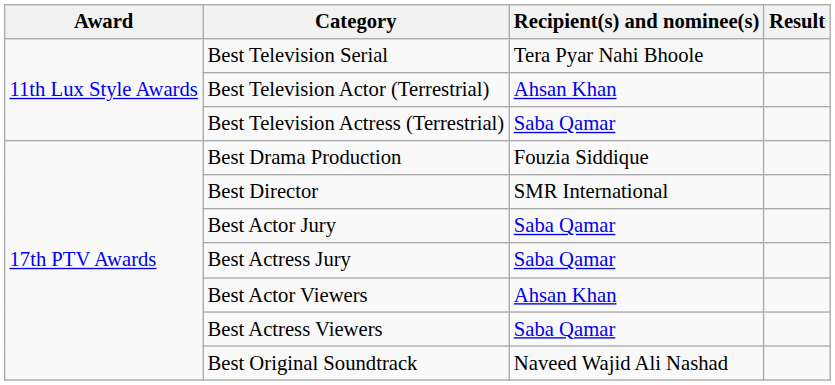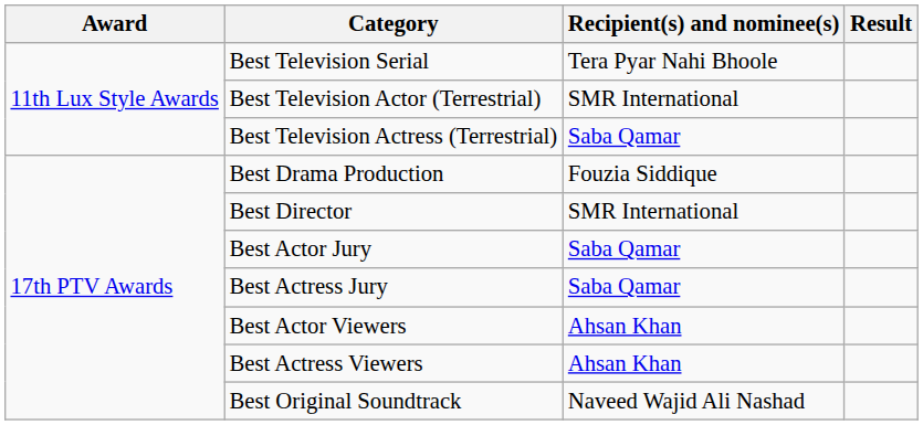 <table class="wikitable plainrowheaders sortable" style="font-size: 95%;">
 <tr>
 <th scope="col">Award</th>
 <th scope="col">Category</th>
 <th scope="col">Recipient(s) and nominee(s)</th>
 <th scope="col">Result</th>
 </tr>
 <tr>
 <td rowspan="3"><a href='#'>11th Lux Style Awards</a></td>
 <td>Best Television Serial</td>
 <td>Tera Pyar Nahi Bhoole</td>
 <td></td>
 </tr>
 <tr>
 <td>Best Television Actor (Terrestrial)</td>
-<td><a href='#'>Ahsan Khan</a></td>
+<td>SMR International</td>
 <td></td>
 </tr>
 <tr>
 <td>Best Television Actress (Terrestrial)</td>
 <td><a href='#'>Saba Qamar</a></td>
 <td></td>
 </tr>
 <tr>
 <td rowspan="7"><a href='#'>17th PTV Awards</a></td>
 <td>Best Drama Production</td>
 <td>Fouzia Siddique</td>
 <td></td>
 </tr>
 <tr>
 <td>Best Director</td>
 <td>SMR International</td>
 <td></td>
 </tr>
 <tr>
 <td>Best Actor Jury</td>
 <td><a href='#'>Saba Qamar</a></td>
 <td></td>
 </tr>
 <tr>
 <td>Best Actress Jury</td>
 <td><a href='#'>Saba Qamar</a></td>
 <td></td>
 </tr>
 <tr>
 <td>Best Actor Viewers</td>
 <td><a href='#'>Ahsan Khan</a></td>
 <td></td>
 </tr>
 <tr>
 <td>Best Actress Viewers</td>
-<td><a href='#'>Saba Qamar</a></td>
+<td><a href='#'>Ahsan Khan</a></td>
 <td></td>
 </tr>
 <tr>
 <td>Best Original Soundtrack</td>
 <td>Naveed Wajid Ali Nashad</td>
 <td></td>
 </tr>
 </table>
